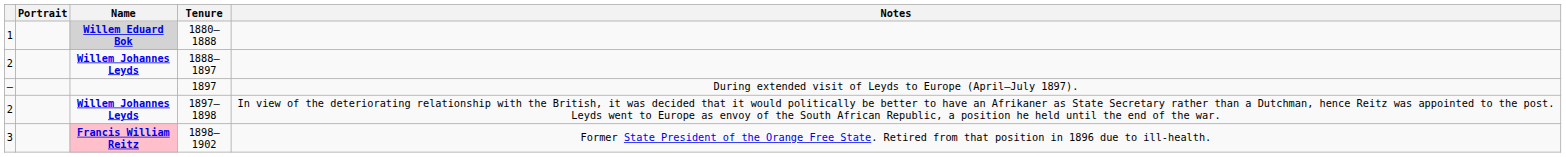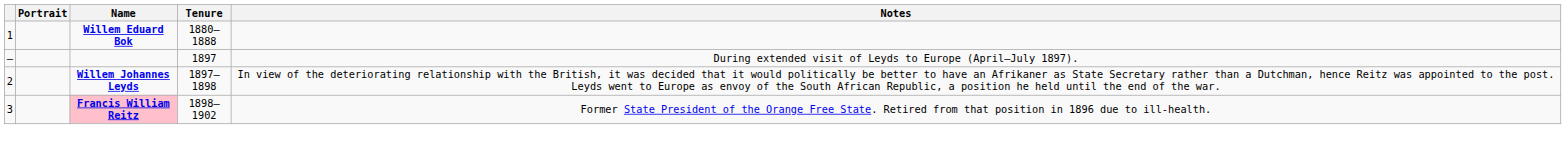 <table class="wikitable" style="text-align:center">
 <tr>
 <th></th>
 <th>Portrait</th>
 <th>Name<br></th>
 <th>Tenure</th>
 <th>Notes</th>
 </tr>
 <tr>
 <td>1</td>
 <td></td>
-<td style="background: lightgrey;"><strong><a href='#'>Willem Eduard Bok</a></strong><br></td>
+<td><strong><a href='#'>Willem Eduard Bok</a></strong><br></td>
 <td>1880–1888</td>
-<td></td>
-</tr>
-<tr>
-<td>2</td>
-<td></td>
-<td><strong><a href='#'>Willem Johannes Leyds</a></strong><br></td>
-<td>1888–1897</td>
 <td></td>
 </tr>
 <tr>
 <td>–</td>
 <td></td>
 <td><strong></strong><br></td>
 <td>1897</td>
 <td>During extended visit of Leyds to Europe (April–July 1897).</td>
 </tr>
 <tr>
 <td>2</td>
 <td></td>
 <td><strong><a href='#'>Willem Johannes Leyds</a></strong><br></td>
 <td>1897–1898</td>
 <td>In view of the deteriorating relationship with the British, it was decided that it would politically be better to have an Afrikaner as State Secretary rather than a Dutchman, hence Reitz was appointed to the post. Leyds went to Europe as envoy of the South African Republic, a position he held until the end of the war.</td>
 </tr>
 <tr>
 <td>3</td>
 <td></td>
 <td style="background: pink;"><strong><a href='#'>Francis William Reitz</a></strong><br></td>
 <td>1898–1902</td>
 <td>Former <a href='#'>State President of the Orange Free State</a>. Retired from that position in 1896 due to ill-health.</td>
 </tr>
 </table>
